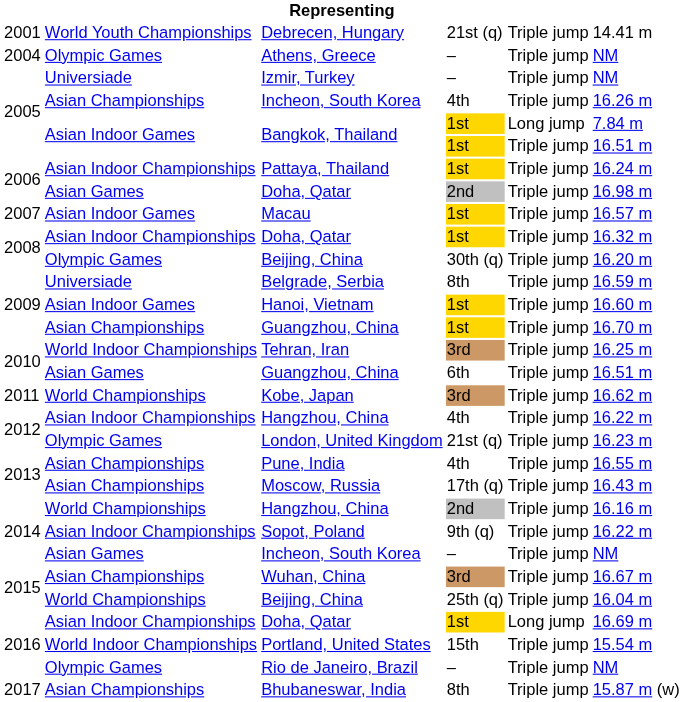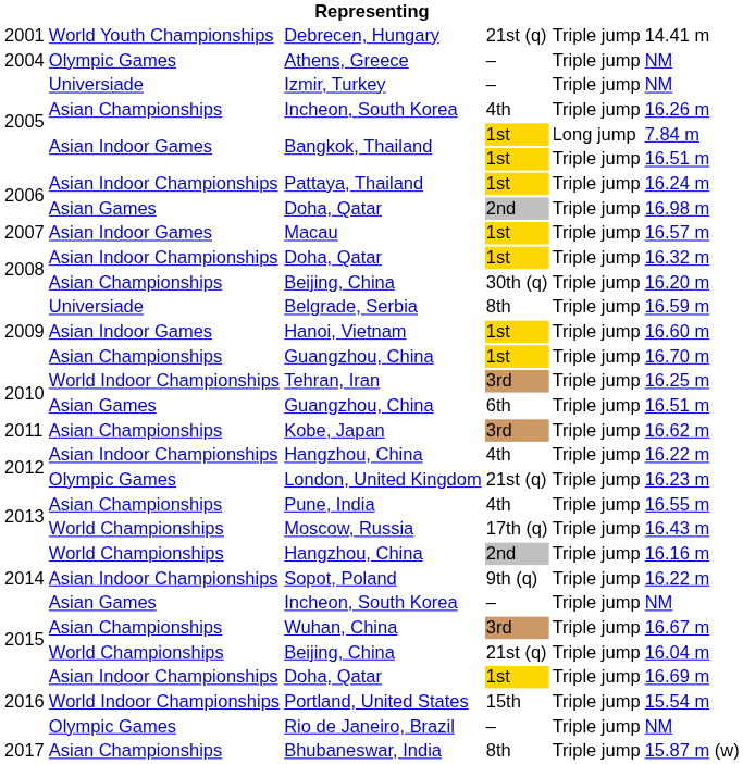 <table>
 <tr>
 <th colspan="6">Representing </th>
 </tr>
 <tr>
 <td>2001</td>
 <td><a href='#'>World Youth Championships</a></td>
 <td><a href='#'>Debrecen, Hungary</a></td>
 <td>21st (q)</td>
 <td>Triple jump</td>
 <td>14.41 m</td>
 </tr>
 <tr>
 <td>2004</td>
 <td><a href='#'>Olympic Games</a></td>
 <td><a href='#'>Athens, Greece</a></td>
 <td>–</td>
 <td>Triple jump</td>
 <td><a href='#'>NM</a></td>
 </tr>
 <tr>
 <td rowspan=4>2005</td>
 <td><a href='#'>Universiade</a></td>
 <td><a href='#'>Izmir, Turkey</a></td>
 <td>–</td>
 <td>Triple jump</td>
 <td><a href='#'>NM</a></td>
 </tr>
 <tr>
 <td><a href='#'>Asian Championships</a></td>
 <td><a href='#'>Incheon, South Korea</a></td>
 <td>4th</td>
 <td>Triple jump</td>
 <td><a href='#'>16.26 m</a></td>
 </tr>
 <tr>
 <td rowspan=2><a href='#'>Asian Indoor Games</a></td>
 <td rowspan=2><a href='#'>Bangkok, Thailand</a></td>
 <td bgcolor=gold>1st</td>
 <td>Long jump</td>
 <td><a href='#'>7.84 m</a></td>
 </tr>
 <tr>
 <td bgcolor=gold>1st</td>
 <td>Triple jump</td>
 <td><a href='#'>16.51 m</a></td>
 </tr>
 <tr>
 <td rowspan=2>2006</td>
 <td><a href='#'>Asian Indoor Championships</a></td>
 <td><a href='#'>Pattaya, Thailand</a></td>
 <td bgcolor=gold>1st</td>
 <td>Triple jump</td>
 <td><a href='#'>16.24 m</a></td>
 </tr>
 <tr>
 <td><a href='#'>Asian Games</a></td>
 <td><a href='#'>Doha, Qatar</a></td>
 <td bgcolor=silver>2nd</td>
 <td>Triple jump</td>
 <td><a href='#'>16.98 m</a></td>
 </tr>
 <tr>
 <td>2007</td>
 <td><a href='#'>Asian Indoor Games</a></td>
 <td><a href='#'>Macau</a></td>
 <td bgcolor=gold>1st</td>
 <td>Triple jump</td>
 <td><a href='#'>16.57 m</a></td>
 </tr>
 <tr>
 <td rowspan=2>2008</td>
 <td><a href='#'>Asian Indoor Championships</a></td>
 <td><a href='#'>Doha, Qatar</a></td>
 <td bgcolor=gold>1st</td>
 <td>Triple jump</td>
 <td><a href='#'>16.32 m</a></td>
 </tr>
 <tr>
-<td><a href='#'>Olympic Games</a></td>
+<td><a href='#'>Asian Championships</a></td>
 <td><a href='#'>Beijing, China</a></td>
 <td>30th (q)</td>
 <td>Triple jump</td>
 <td><a href='#'>16.20 m</a></td>
 </tr>
 <tr>
 <td rowspan=3>2009</td>
 <td><a href='#'>Universiade</a></td>
 <td><a href='#'>Belgrade, Serbia</a></td>
 <td>8th</td>
 <td>Triple jump</td>
 <td><a href='#'>16.59 m</a></td>
 </tr>
 <tr>
 <td><a href='#'>Asian Indoor Games</a></td>
 <td><a href='#'>Hanoi, Vietnam</a></td>
 <td bgcolor=gold>1st</td>
 <td>Triple jump</td>
 <td><a href='#'>16.60 m</a></td>
 </tr>
 <tr>
 <td><a href='#'>Asian Championships</a></td>
 <td><a href='#'>Guangzhou, China</a></td>
 <td bgcolor=gold>1st</td>
 <td>Triple jump</td>
 <td><a href='#'>16.70 m</a></td>
 </tr>
 <tr>
 <td rowspan=2>2010</td>
 <td><a href='#'>World Indoor Championships</a></td>
 <td><a href='#'>Tehran, Iran</a></td>
 <td bgcolor=cc9966>3rd</td>
 <td>Triple jump</td>
 <td><a href='#'>16.25 m</a></td>
 </tr>
 <tr>
 <td><a href='#'>Asian Games</a></td>
 <td><a href='#'>Guangzhou, China</a></td>
 <td>6th</td>
 <td>Triple jump</td>
 <td><a href='#'>16.51 m</a></td>
 </tr>
 <tr>
 <td>2011</td>
-<td><a href='#'>World Championships</a></td>
+<td><a href='#'>Asian Championships</a></td>
 <td><a href='#'>Kobe, Japan</a></td>
 <td bgcolor=cc9966>3rd</td>
 <td>Triple jump</td>
 <td><a href='#'>16.62 m</a></td>
 </tr>
 <tr>
 <td rowspan=2>2012</td>
 <td><a href='#'>Asian Indoor Championships</a></td>
 <td><a href='#'>Hangzhou, China</a></td>
 <td>4th</td>
 <td>Triple jump</td>
 <td><a href='#'>16.22 m</a></td>
 </tr>
 <tr>
 <td><a href='#'>Olympic Games</a></td>
 <td><a href='#'>London, United Kingdom</a></td>
 <td>21st (q)</td>
 <td>Triple jump</td>
 <td><a href='#'>16.23 m</a></td>
 </tr>
 <tr>
 <td rowspan=2>2013</td>
 <td><a href='#'>Asian Championships</a></td>
 <td><a href='#'>Pune, India</a></td>
 <td>4th</td>
 <td>Triple jump</td>
 <td><a href='#'>16.55 m</a></td>
 </tr>
 <tr>
-<td><a href='#'>Asian Championships</a></td>
+<td><a href='#'>World Championships</a></td>
 <td><a href='#'>Moscow, Russia</a></td>
 <td>17th (q)</td>
 <td>Triple jump</td>
 <td><a href='#'>16.43 m</a></td>
 </tr>
 <tr>
 <td rowspan=3>2014</td>
 <td><a href='#'>World Championships</a></td>
 <td><a href='#'>Hangzhou, China</a></td>
 <td bgcolor=silver>2nd</td>
 <td>Triple jump</td>
 <td><a href='#'>16.16 m</a></td>
 </tr>
 <tr>
 <td><a href='#'>Asian Indoor Championships</a></td>
 <td><a href='#'>Sopot, Poland</a></td>
 <td>9th (q)</td>
 <td>Triple jump</td>
 <td><a href='#'>16.22 m</a></td>
 </tr>
 <tr>
 <td><a href='#'>Asian Games</a></td>
 <td><a href='#'>Incheon, South Korea</a></td>
 <td>–</td>
 <td>Triple jump</td>
 <td><a href='#'>NM</a></td>
 </tr>
 <tr>
 <td rowspan=2>2015</td>
 <td><a href='#'>Asian Championships</a></td>
 <td><a href='#'>Wuhan, China</a></td>
 <td bgcolor=cc9966>3rd</td>
 <td>Triple jump</td>
 <td><a href='#'>16.67 m</a></td>
 </tr>
 <tr>
 <td><a href='#'>World Championships</a></td>
 <td><a href='#'>Beijing, China</a></td>
-<td>25th (q)</td>
+<td>21st (q)</td>
 <td>Triple jump</td>
 <td><a href='#'>16.04 m</a></td>
 </tr>
 <tr>
 <td rowspan=3>2016</td>
 <td><a href='#'>Asian Indoor Championships</a></td>
 <td><a href='#'>Doha, Qatar</a></td>
 <td bgcolor=gold>1st</td>
-<td>Long jump</td>
+<td>Triple jump</td>
 <td><a href='#'>16.69 m</a></td>
 </tr>
 <tr>
 <td><a href='#'>World Indoor Championships</a></td>
 <td><a href='#'>Portland, United States</a></td>
 <td>15th</td>
 <td>Triple jump</td>
 <td><a href='#'>15.54 m</a></td>
 </tr>
 <tr>
 <td><a href='#'>Olympic Games</a></td>
 <td><a href='#'>Rio de Janeiro, Brazil</a></td>
 <td>–</td>
 <td>Triple jump</td>
 <td><a href='#'>NM</a></td>
 </tr>
 <tr>
 <td>2017</td>
 <td><a href='#'>Asian Championships</a></td>
 <td><a href='#'>Bhubaneswar, India</a></td>
 <td>8th</td>
 <td>Triple jump</td>
 <td><a href='#'>15.87 m</a> (w)</td>
 </tr>
 </table>
